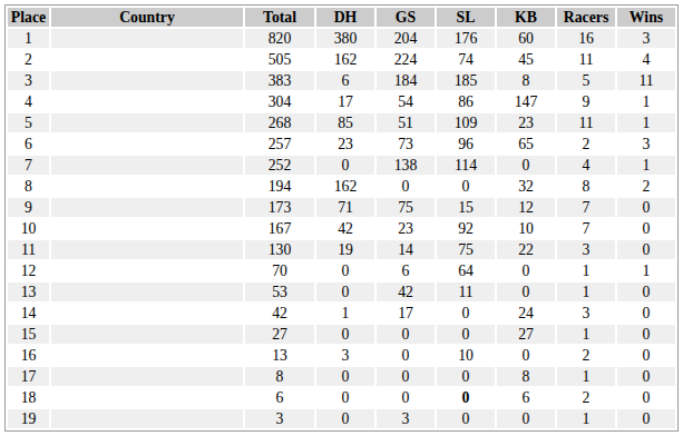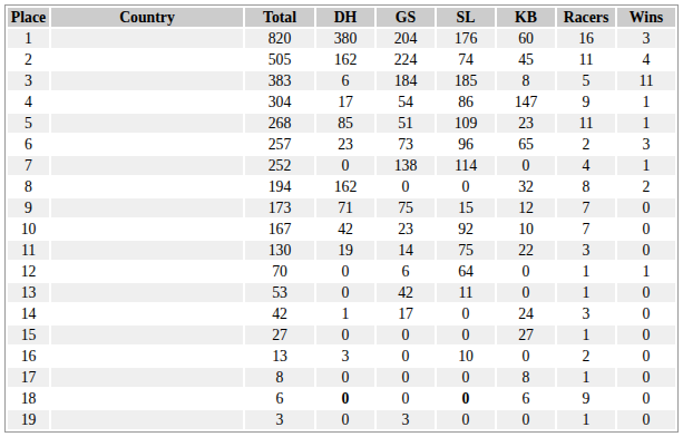 <table border="0" style="border: 1px solid #999; background-color:#FFFFFF; text-align:center; font-size:86%; line-height:15px;">
 <tr align="center" bgcolor="#CCCCCC">
 <th width=35>Place</th>
 <th width=170>Country</th>
 <th width=60>Total</th>
 <th width=50>DH</th>
 <th width=50>GS</th>
 <th width=50>SL</th>
 <th width=50>KB</th>
 <th width=50>Racers</th>
 <th width=50>Wins</th>
 </tr>
 <tr bgcolor="#EFEFEF">
 <td>1</td>
 <td align="left"></td>
 <td>820</td>
 <td>380</td>
 <td>204</td>
 <td>176</td>
 <td>60</td>
 <td>16</td>
 <td>3</td>
 </tr>
 <tr>
 <td>2</td>
 <td align="left"></td>
 <td>505</td>
 <td>162</td>
 <td>224</td>
 <td>74</td>
 <td>45</td>
 <td>11</td>
 <td>4</td>
 </tr>
 <tr bgcolor="#EFEFEF">
 <td>3</td>
 <td align="left"></td>
 <td>383</td>
 <td>6</td>
 <td>184</td>
 <td>185</td>
 <td>8</td>
 <td>5</td>
 <td>11</td>
 </tr>
 <tr>
 <td>4</td>
 <td align="left"></td>
 <td>304</td>
 <td>17</td>
 <td>54</td>
 <td>86</td>
 <td>147</td>
 <td>9</td>
 <td>1</td>
 </tr>
 <tr bgcolor="#EFEFEF">
 <td>5</td>
 <td align="left"></td>
 <td>268</td>
 <td>85</td>
 <td>51</td>
 <td>109</td>
 <td>23</td>
 <td>11</td>
 <td>1</td>
 </tr>
 <tr>
 <td>6</td>
 <td align="left"></td>
 <td>257</td>
 <td>23</td>
 <td>73</td>
 <td>96</td>
 <td>65</td>
 <td>2</td>
 <td>3</td>
 </tr>
 <tr bgcolor="#EFEFEF">
 <td>7</td>
 <td align="left"></td>
 <td>252</td>
 <td>0</td>
 <td>138</td>
 <td>114</td>
 <td>0</td>
 <td>4</td>
 <td>1</td>
 </tr>
 <tr>
 <td>8</td>
 <td align="left"></td>
 <td>194</td>
 <td>162</td>
 <td>0</td>
 <td>0</td>
 <td>32</td>
 <td>8</td>
 <td>2</td>
 </tr>
 <tr bgcolor="#EFEFEF">
 <td>9</td>
 <td align="left"></td>
 <td>173</td>
 <td>71</td>
 <td>75</td>
 <td>15</td>
 <td>12</td>
 <td>7</td>
 <td>0</td>
 </tr>
 <tr>
 <td>10</td>
 <td align="left"></td>
 <td>167</td>
 <td>42</td>
 <td>23</td>
 <td>92</td>
 <td>10</td>
 <td>7</td>
 <td>0</td>
 </tr>
 <tr bgcolor="#EFEFEF">
 <td>11</td>
 <td align="left"></td>
 <td>130</td>
 <td>19</td>
 <td>14</td>
 <td>75</td>
 <td>22</td>
 <td>3</td>
 <td>0</td>
 </tr>
 <tr>
 <td>12</td>
 <td align="left"></td>
 <td>70</td>
 <td>0</td>
 <td>6</td>
 <td>64</td>
 <td>0</td>
 <td>1</td>
 <td>1</td>
 </tr>
 <tr bgcolor="#EFEFEF">
 <td>13</td>
 <td align="left"></td>
 <td>53</td>
 <td>0</td>
 <td>42</td>
 <td>11</td>
 <td>0</td>
 <td>1</td>
 <td>0</td>
 </tr>
 <tr>
 <td>14</td>
 <td align="left"></td>
 <td>42</td>
 <td>1</td>
 <td>17</td>
 <td>0</td>
 <td>24</td>
 <td>3</td>
 <td>0</td>
 </tr>
 <tr bgcolor="#EFEFEF">
 <td>15</td>
 <td align="left"></td>
 <td>27</td>
 <td>0</td>
 <td>0</td>
 <td>0</td>
 <td>27</td>
 <td>1</td>
 <td>0</td>
 </tr>
 <tr>
 <td>16</td>
 <td align="left"></td>
 <td>13</td>
 <td>3</td>
 <td>0</td>
 <td>10</td>
 <td>0</td>
 <td>2</td>
 <td>0</td>
 </tr>
 <tr bgcolor="#EFEFEF">
 <td>17</td>
 <td align="left"></td>
 <td>8</td>
 <td>0</td>
 <td>0</td>
 <td>0</td>
 <td>8</td>
 <td>1</td>
 <td>0</td>
 </tr>
 <tr>
 <td>18</td>
 <td align="left"></td>
 <td>6</td>
-<td>0</td>
+<td><strong>0</strong></td>
 <td>0</td>
 <td><strong>0</strong></td>
 <td>6</td>
-<td>2</td>
+<td>9</td>
 <td>0</td>
 </tr>
 <tr bgcolor="#EFEFEF">
 <td>19</td>
 <td align="left"></td>
 <td>3</td>
 <td>0</td>
 <td>3</td>
 <td>0</td>
 <td>0</td>
 <td>1</td>
 <td>0</td>
 </tr>
 </table>
